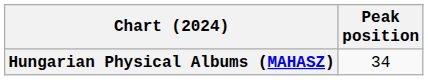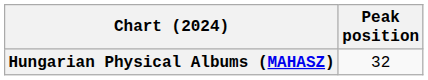 <table class="wikitable sortable plainrowheaders" style="text-align:center">
 <tr>
 <th scope="col">Chart (2024)</th>
 <th scope="col">Peak<br>position</th>
 </tr>
 <tr>
 <th scope="row">Hungarian Physical Albums (<a href='#'>MAHASZ</a>)</th>
-<td>34</td>
+<td>32</td>
 </tr>
 </table>
